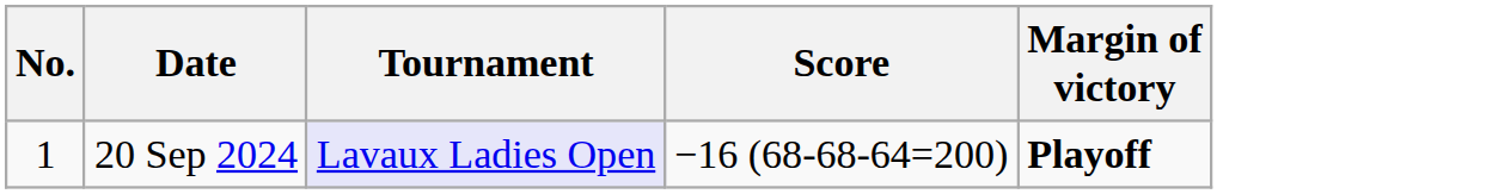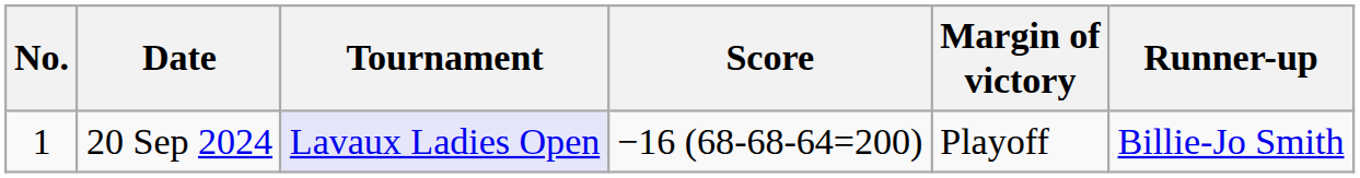 <table class=wikitable style="font-size:95%">
 <tr>
 <th>No.</th>
 <th>Date</th>
 <th>Tournament</th>
 <th>Score</th>
 <th>Margin of<br>victory</th>
+<th>Runner-up</th>
 </tr>
 <tr>
 <td align=center>1</td>
 <td align=center>20 Sep <a href='#'>2024</a></td>
 <td style="background: lavender;"> <a href='#'>Lavaux Ladies Open</a></td>
 <td>−16 (68-68-64=200)</td>
-<td><strong>Playoff</strong></td>
+<td>Playoff</td>
+<td> <a href='#'>Billie-Jo Smith</a></td>
 </tr>
 </table>
